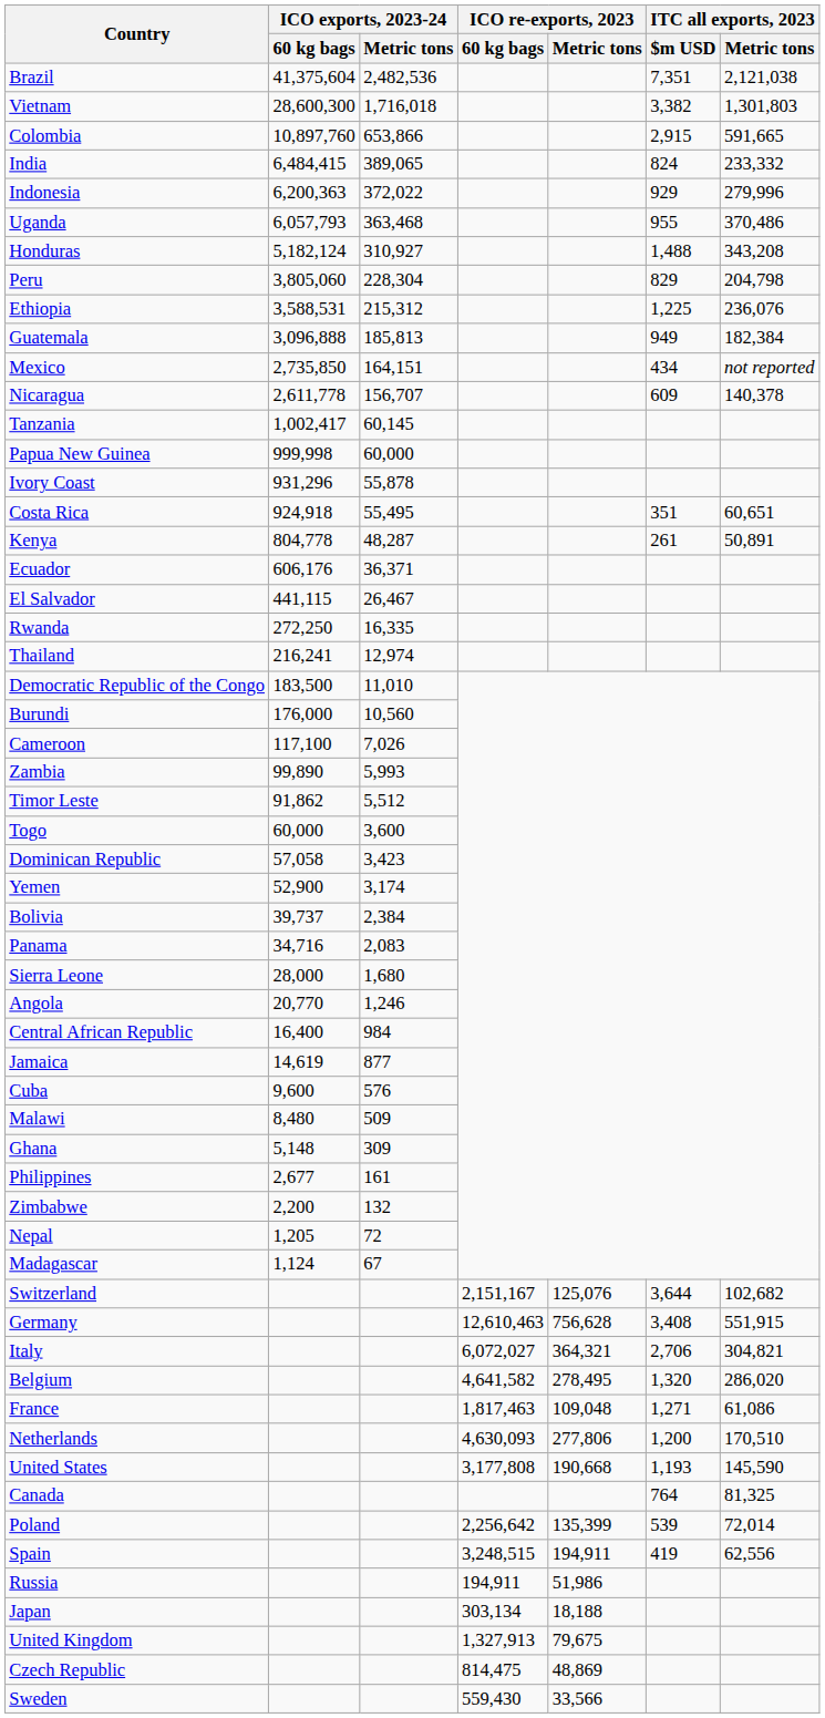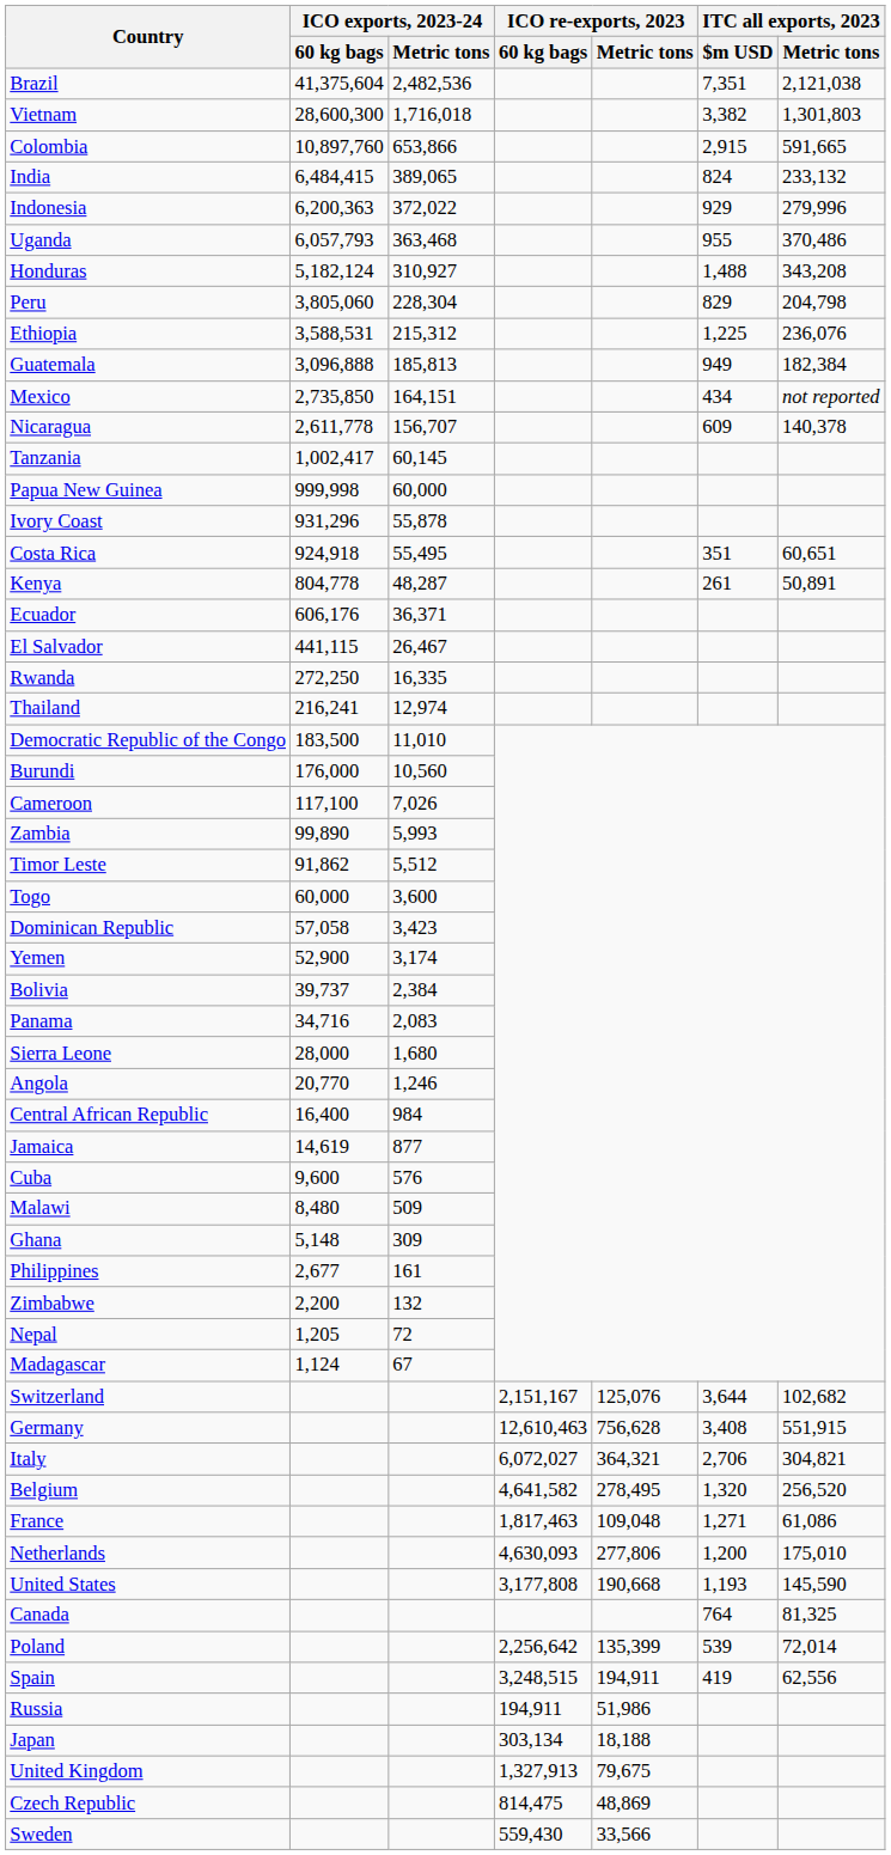 <table class="wikitable sortable defaultright col1left" border="1">
 <tr>
 <th rowspan=2>Country</th>
 <th colspan=2>ICO exports, 2023-24</th>
 <th colspan=2>ICO re-exports, 2023</th>
 <th colspan=2>ITC all exports, 2023</th>
 </tr>
 <tr>
 <th>60 kg bags</th>
 <th>Metric tons</th>
 <th>60 kg bags</th>
 <th>Metric tons</th>
 <th>$m USD</th>
 <th>Metric tons</th>
 </tr>
 <tr>
 <td> <a href='#'>Brazil</a></td>
 <td>41,375,604</td>
 <td>2,482,536</td>
 <td></td>
 <td></td>
 <td>7,351</td>
 <td>2,121,038</td>
 </tr>
 <tr>
 <td> <a href='#'>Vietnam</a></td>
 <td>28,600,300</td>
 <td>1,716,018</td>
 <td></td>
 <td></td>
 <td>3,382</td>
 <td>1,301,803</td>
 </tr>
 <tr>
 <td> <a href='#'>Colombia</a></td>
 <td>10,897,760</td>
 <td>653,866</td>
 <td></td>
 <td></td>
 <td>2,915</td>
 <td>591,665</td>
 </tr>
 <tr>
 <td> <a href='#'>India</a></td>
 <td>6,484,415</td>
 <td>389,065</td>
 <td></td>
 <td></td>
 <td>824</td>
-<td>233,332</td>
+<td>233,132</td>
 </tr>
 <tr>
 <td> <a href='#'>Indonesia</a></td>
 <td>6,200,363</td>
 <td>372,022</td>
 <td></td>
 <td></td>
 <td>929</td>
 <td>279,996</td>
 </tr>
 <tr>
 <td> <a href='#'>Uganda</a></td>
 <td>6,057,793</td>
 <td>363,468</td>
 <td></td>
 <td></td>
 <td>955</td>
 <td>370,486</td>
 </tr>
 <tr>
 <td style="text-align:left"> <a href='#'>Honduras</a></td>
 <td>5,182,124</td>
 <td>310,927</td>
 <td></td>
 <td></td>
 <td>1,488</td>
 <td>343,208</td>
 </tr>
 <tr>
 <td> <a href='#'>Peru</a></td>
 <td>3,805,060</td>
 <td>228,304</td>
 <td></td>
 <td></td>
 <td>829</td>
 <td>204,798</td>
 </tr>
 <tr>
 <td style="text-align:left"> <a href='#'>Ethiopia</a></td>
 <td>3,588,531</td>
 <td>215,312</td>
 <td></td>
 <td></td>
 <td>1,225</td>
 <td>236,076</td>
 </tr>
 <tr>
 <td> <a href='#'>Guatemala</a></td>
 <td>3,096,888</td>
 <td>185,813</td>
 <td></td>
 <td></td>
 <td>949</td>
 <td>182,384</td>
 </tr>
 <tr>
 <td> <a href='#'>Mexico</a></td>
 <td>2,735,850</td>
 <td>164,151</td>
 <td></td>
 <td></td>
 <td>434</td>
 <td><em>not reported</em></td>
 </tr>
 <tr>
 <td> <a href='#'>Nicaragua</a></td>
 <td>2,611,778</td>
 <td>156,707</td>
 <td></td>
 <td></td>
 <td>609</td>
 <td>140,378</td>
 </tr>
 <tr>
 <td> <a href='#'>Tanzania</a></td>
 <td>1,002,417</td>
 <td>60,145</td>
 <td></td>
 <td></td>
 <td></td>
 <td></td>
 </tr>
 <tr>
 <td> <a href='#'>Papua New Guinea</a></td>
 <td>999,998</td>
 <td>60,000</td>
 <td></td>
 <td></td>
 <td></td>
 <td></td>
 </tr>
 <tr>
 <td> <a href='#'>Ivory Coast</a></td>
 <td>931,296</td>
 <td>55,878</td>
 <td></td>
 <td></td>
 <td></td>
 <td></td>
 </tr>
 <tr>
 <td> <a href='#'>Costa Rica</a></td>
 <td>924,918</td>
 <td>55,495</td>
 <td></td>
 <td></td>
 <td>351</td>
 <td>60,651</td>
 </tr>
 <tr>
 <td> <a href='#'>Kenya</a></td>
 <td>804,778</td>
 <td>48,287</td>
 <td></td>
 <td></td>
 <td>261</td>
 <td>50,891</td>
 </tr>
 <tr>
 <td> <a href='#'>Ecuador</a></td>
 <td>606,176</td>
 <td>36,371</td>
 <td></td>
 <td></td>
 <td></td>
 <td></td>
 </tr>
 <tr>
 <td> <a href='#'>El Salvador</a></td>
 <td>441,115</td>
 <td>26,467</td>
 <td></td>
 <td></td>
 <td></td>
 <td></td>
 </tr>
 <tr>
 <td> <a href='#'>Rwanda</a></td>
 <td>272,250</td>
 <td>16,335</td>
 <td></td>
 <td></td>
 <td></td>
 <td></td>
 </tr>
 <tr>
 <td> <a href='#'>Thailand</a></td>
 <td>216,241</td>
 <td>12,974</td>
 <td></td>
 <td></td>
 <td></td>
 <td></td>
 </tr>
 <tr>
 <td> <a href='#'>Democratic Republic of the Congo</a></td>
 <td>183,500</td>
 <td>11,010</td>
 </tr>
 <tr>
 <td> <a href='#'>Burundi</a></td>
 <td>176,000</td>
 <td>10,560</td>
 </tr>
 <tr>
 <td> <a href='#'>Cameroon</a></td>
 <td>117,100</td>
 <td>7,026</td>
 </tr>
 <tr>
 <td> <a href='#'>Zambia</a></td>
 <td>99,890</td>
 <td>5,993</td>
 </tr>
 <tr>
 <td> <a href='#'>Timor Leste</a></td>
 <td>91,862</td>
 <td>5,512</td>
 </tr>
 <tr>
 <td> <a href='#'>Togo</a></td>
 <td>60,000</td>
 <td>3,600</td>
 </tr>
 <tr>
 <td> <a href='#'>Dominican Republic</a></td>
 <td>57,058</td>
 <td>3,423</td>
 </tr>
 <tr>
 <td> <a href='#'>Yemen</a></td>
 <td>52,900</td>
 <td>3,174</td>
 </tr>
 <tr>
 <td> <a href='#'>Bolivia</a></td>
 <td>39,737</td>
 <td>2,384</td>
 </tr>
 <tr>
 <td> <a href='#'>Panama</a></td>
 <td>34,716</td>
 <td>2,083</td>
 </tr>
 <tr>
 <td> <a href='#'>Sierra Leone</a></td>
 <td>28,000</td>
 <td>1,680</td>
 </tr>
 <tr>
 <td> <a href='#'>Angola</a></td>
 <td>20,770</td>
 <td>1,246</td>
 </tr>
 <tr>
 <td> <a href='#'>Central African Republic</a></td>
 <td>16,400</td>
 <td>984</td>
 </tr>
 <tr>
 <td> <a href='#'>Jamaica</a></td>
 <td>14,619</td>
 <td>877</td>
 </tr>
 <tr>
 <td> <a href='#'>Cuba</a></td>
 <td>9,600</td>
 <td>576</td>
 </tr>
 <tr>
 <td> <a href='#'>Malawi</a></td>
 <td>8,480</td>
 <td>509</td>
 </tr>
 <tr>
 <td> <a href='#'>Ghana</a></td>
 <td>5,148</td>
 <td>309</td>
 </tr>
 <tr>
 <td> <a href='#'>Philippines</a></td>
 <td>2,677</td>
 <td>161</td>
 </tr>
 <tr>
 <td> <a href='#'>Zimbabwe</a></td>
 <td>2,200</td>
 <td>132</td>
 </tr>
 <tr>
 <td> <a href='#'>Nepal</a></td>
 <td>1,205</td>
 <td>72</td>
 </tr>
 <tr>
 <td> <a href='#'>Madagascar</a></td>
 <td>1,124</td>
 <td>67</td>
 </tr>
 <tr>
 <td> <a href='#'>Switzerland</a></td>
 <td></td>
 <td></td>
 <td>2,151,167</td>
 <td>125,076</td>
 <td>3,644</td>
 <td>102,682</td>
 </tr>
 <tr>
 <td> <a href='#'>Germany</a></td>
 <td></td>
 <td></td>
 <td>12,610,463</td>
 <td>756,628</td>
 <td>3,408</td>
 <td>551,915</td>
 </tr>
 <tr>
 <td> <a href='#'>Italy</a></td>
 <td></td>
 <td></td>
 <td>6,072,027</td>
 <td>364,321</td>
 <td>2,706</td>
 <td>304,821</td>
 </tr>
 <tr>
 <td> <a href='#'>Belgium</a></td>
 <td></td>
 <td></td>
 <td>4,641,582</td>
 <td>278,495</td>
 <td>1,320</td>
-<td>286,020</td>
+<td>256,520</td>
 </tr>
 <tr>
 <td> <a href='#'>France</a></td>
 <td></td>
 <td></td>
 <td>1,817,463</td>
 <td>109,048</td>
 <td>1,271</td>
 <td>61,086</td>
 </tr>
 <tr>
 <td> <a href='#'>Netherlands</a></td>
 <td></td>
 <td></td>
 <td>4,630,093</td>
 <td>277,806</td>
 <td>1,200</td>
-<td>170,510</td>
+<td>175,010</td>
 </tr>
 <tr>
 <td> <a href='#'>United States</a></td>
 <td></td>
 <td></td>
 <td>3,177,808</td>
 <td>190,668</td>
 <td>1,193</td>
 <td>145,590</td>
 </tr>
 <tr>
 <td> <a href='#'>Canada</a></td>
 <td></td>
 <td></td>
 <td></td>
 <td></td>
 <td>764</td>
 <td>81,325</td>
 </tr>
 <tr>
 <td> <a href='#'>Poland</a></td>
 <td></td>
 <td></td>
 <td>2,256,642</td>
 <td>135,399</td>
 <td>539</td>
 <td>72,014</td>
 </tr>
 <tr>
 <td> <a href='#'>Spain</a></td>
 <td></td>
 <td></td>
 <td>3,248,515</td>
 <td>194,911</td>
 <td>419</td>
 <td>62,556</td>
 </tr>
 <tr>
 <td> <a href='#'>Russia</a></td>
 <td></td>
 <td></td>
 <td>194,911</td>
 <td>51,986</td>
 <td></td>
 <td></td>
 </tr>
 <tr>
 <td> <a href='#'>Japan</a></td>
 <td></td>
 <td></td>
 <td>303,134</td>
 <td>18,188</td>
 <td></td>
 <td></td>
 </tr>
 <tr>
 <td> <a href='#'>United Kingdom</a></td>
 <td></td>
 <td></td>
 <td>1,327,913</td>
 <td>79,675</td>
 <td></td>
 <td></td>
 </tr>
 <tr>
 <td> <a href='#'>Czech Republic</a></td>
 <td></td>
 <td></td>
 <td>814,475</td>
 <td>48,869</td>
 <td></td>
 <td></td>
 </tr>
 <tr>
 <td> <a href='#'>Sweden</a></td>
 <td></td>
 <td></td>
 <td>559,430</td>
 <td>33,566</td>
 <td></td>
 <td></td>
 </tr>
 </table>
